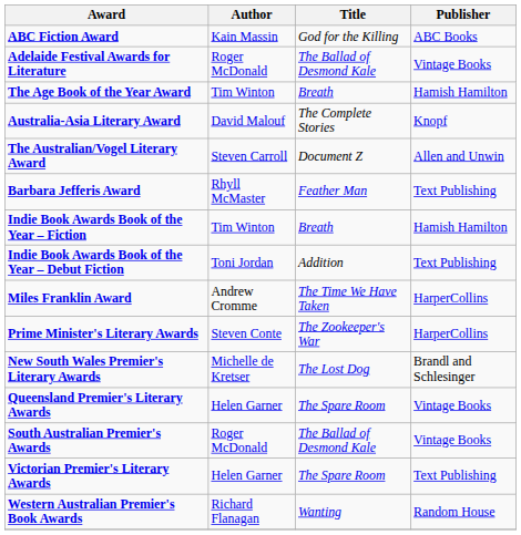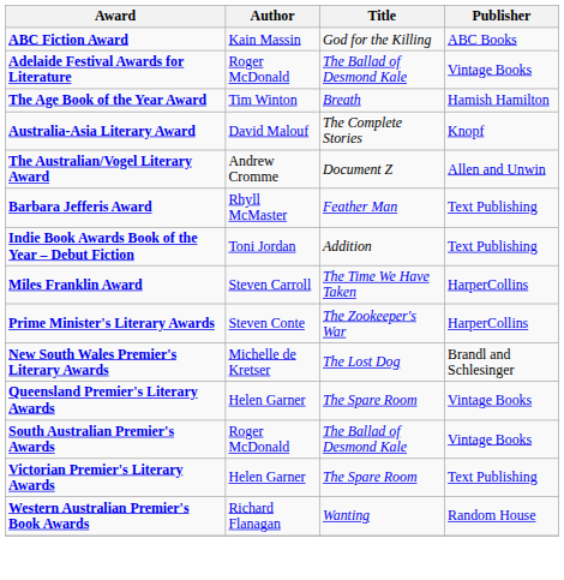 <table class="wikitable" width=100%>
 <tr>
 <th>Award</th>
 <th>Author</th>
 <th>Title</th>
 <th>Publisher</th>
 </tr>
 <tr>
 <td><strong><a href='#'>ABC Fiction Award</a></strong></td>
 <td><a href='#'>Kain Massin</a></td>
 <td><em>God for the Killing</em></td>
 <td><a href='#'>ABC Books</a></td>
 </tr>
 <tr>
 <td><strong><a href='#'>Adelaide Festival Awards for Literature</a></strong></td>
 <td><a href='#'>Roger McDonald</a></td>
 <td><em><a href='#'>The Ballad of Desmond Kale</a></em></td>
 <td><a href='#'>Vintage Books</a></td>
 </tr>
 <tr>
 <td><strong><a href='#'>The Age Book of the Year Award</a></strong></td>
 <td><a href='#'>Tim Winton</a></td>
 <td><em><a href='#'>Breath</a></em></td>
 <td><a href='#'>Hamish Hamilton</a></td>
 </tr>
 <tr>
 <td><strong><a href='#'>Australia-Asia Literary Award</a></strong></td>
 <td><a href='#'>David Malouf</a></td>
 <td><em>The Complete Stories</em></td>
 <td><a href='#'>Knopf</a></td>
 </tr>
 <tr>
 <td><strong><a href='#'>The Australian/Vogel Literary Award</a></strong></td>
-<td><a href='#'>Steven Carroll</a></td>
+<td>Andrew Cromme</td>
 <td><em>Document Z</em></td>
 <td><a href='#'>Allen and Unwin</a></td>
 </tr>
 <tr>
 <td><strong><a href='#'>Barbara Jefferis Award</a></strong></td>
 <td><a href='#'>Rhyll McMaster</a></td>
 <td><em><a href='#'>Feather Man</a></em></td>
 <td><a href='#'>Text Publishing</a></td>
 </tr>
 <tr>
-<td><strong><a href='#'>Indie Book Awards Book of the Year – Fiction</a></strong></td>
-<td><a href='#'>Tim Winton</a></td>
-<td><em><a href='#'>Breath</a></em></td>
-<td><a href='#'>Hamish Hamilton</a></td>
-</tr>
-<tr>
 <td><strong><a href='#'>Indie Book Awards Book of the Year – Debut Fiction</a></strong></td>
 <td><a href='#'>Toni Jordan</a></td>
 <td><em>Addition</em></td>
 <td><a href='#'>Text Publishing</a></td>
 </tr>
 <tr>
 <td><strong><a href='#'>Miles Franklin Award</a></strong></td>
-<td>Andrew Cromme</td>
+<td><a href='#'>Steven Carroll</a></td>
 <td><em><a href='#'>The Time We Have Taken</a></em></td>
 <td><a href='#'>HarperCollins</a></td>
 </tr>
 <tr>
 <td><strong><a href='#'>Prime Minister's Literary Awards</a></strong></td>
 <td><a href='#'>Steven Conte</a></td>
 <td><em><a href='#'>The Zookeeper's War</a></em></td>
 <td><a href='#'>HarperCollins</a></td>
 </tr>
 <tr>
 <td><strong><a href='#'>New South Wales Premier's Literary Awards</a></strong></td>
 <td><a href='#'>Michelle de Kretser</a></td>
 <td><em><a href='#'>The Lost Dog</a></em></td>
 <td>Brandl and Schlesinger</td>
 </tr>
 <tr>
 <td><strong><a href='#'>Queensland Premier's Literary Awards</a></strong></td>
 <td><a href='#'>Helen Garner</a></td>
 <td><em><a href='#'>The Spare Room</a></em></td>
 <td><a href='#'>Vintage Books</a></td>
 </tr>
 <tr>
 <td><strong><a href='#'>South Australian Premier's Awards</a></strong></td>
 <td><a href='#'>Roger McDonald</a></td>
 <td><em><a href='#'>The Ballad of Desmond Kale</a></em></td>
 <td><a href='#'>Vintage Books</a></td>
 </tr>
 <tr>
 <td><strong><a href='#'>Victorian Premier's Literary Awards</a></strong></td>
 <td><a href='#'>Helen Garner</a></td>
 <td><em><a href='#'>The Spare Room</a></em></td>
 <td><a href='#'>Text Publishing</a></td>
 </tr>
 <tr>
 <td><strong><a href='#'>Western Australian Premier's Book Awards</a></strong></td>
 <td><a href='#'>Richard Flanagan</a></td>
 <td><em><a href='#'>Wanting</a></em></td>
 <td><a href='#'>Random House</a></td>
 </tr>
 <tr>
 </tr>
 </table>
